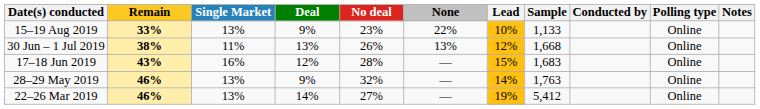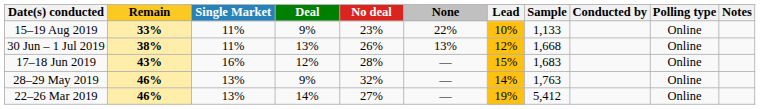 <table class="wikitable sortable mw-datatable" style="text-align:center;line-height:14px;">
 <tr>
 <th>Date(s) conducted</th>
 <th data-sort-type="number" style="background-color:#fcc822; width:100px;">Remain</th>
 <th data-sort-type="number" style="background-color:#2782bb; color:white; width:100px;">Single Market</th>
 <th data-sort-type="number" style="background-color:green; color:white; width:75px;">Deal</th>
 <th data-sort-type="number" style="background-color:#dc241f; color:white; width:75px;">No deal</th>
 <th data-sort-type="number" style="background-color:silver; width:100px;">None</th>
 <th data-sort-type="number" style="width:40px;">Lead</th>
 <th data-sort-type="number">Sample</th>
 <th>Conducted by</th>
 <th>Polling type</th>
 <th>Notes</th>
 </tr>
 <tr>
 <td data-sort-value="2019-08-19" style="width: 125px; text-align: center">15–19 Aug 2019</td>
 <td style="background: rgb(255, 238, 170);"><strong>33%</strong></td>
-<td>13%</td>
+<td>11%</td>
 <td>9%</td>
 <td>23%</td>
 <td>22%</td>
 <td style="background: rgb(255, 192, 16);">10%</td>
 <td>1,133</td>
 <td> </td>
 <td>Online</td>
 <td></td>
 </tr>
 <tr>
 <td data-sort-value="2019-07-01" style="width: 125px; text-align: center">30 Jun – 1 Jul 2019</td>
 <td style="background: rgb(255, 238, 170);"><strong>38%</strong></td>
 <td>11%</td>
 <td>13%</td>
 <td>26%</td>
 <td>13%</td>
 <td style="background: rgb(255, 192, 16);">12%</td>
 <td>1,668</td>
 <td></td>
 <td>Online</td>
 <td></td>
 </tr>
 <tr>
 <td data-sort-value="2019-06-18" style="width: 125px; text-align: center">17–18 Jun 2019</td>
 <td style="background: rgb(255, 238, 170);"><strong>43%</strong></td>
 <td>16%</td>
 <td>12%</td>
 <td>28%</td>
 <td>—</td>
 <td style="background: rgb(255, 192, 16);">15%</td>
 <td>1,683</td>
 <td></td>
 <td>Online</td>
 <td></td>
 </tr>
 <tr>
 <td data-sort-value="2019-05-29" style="width: 125px; text-align: center">28–29 May 2019</td>
 <td style="background: rgb(255, 238, 170);"><strong>46%</strong></td>
 <td>13% </td>
 <td>9%</td>
 <td>32%</td>
 <td>—</td>
 <td style="background: rgb(255, 192, 16);">14%</td>
 <td>1,763</td>
 <td></td>
 <td>Online</td>
 <td></td>
 </tr>
 <tr>
 <td data-sort-value="2019-03-26" style="width: 125px; text-align: center">22–26 Mar 2019</td>
 <td style="background: rgb(255, 238, 170);"><strong>46%</strong></td>
 <td>13% </td>
 <td>14%</td>
 <td>27%</td>
 <td>—</td>
 <td style="background: rgb(255, 192, 16);">19%</td>
 <td>5,412</td>
 <td></td>
 <td>Online</td>
 <td></td>
 </tr>
 </table>
